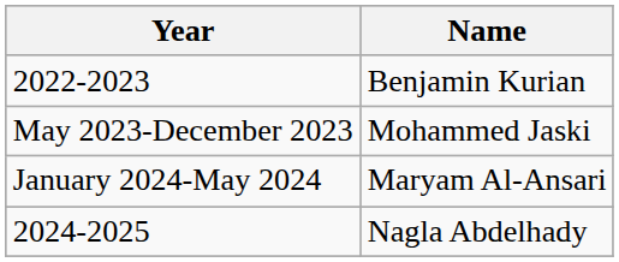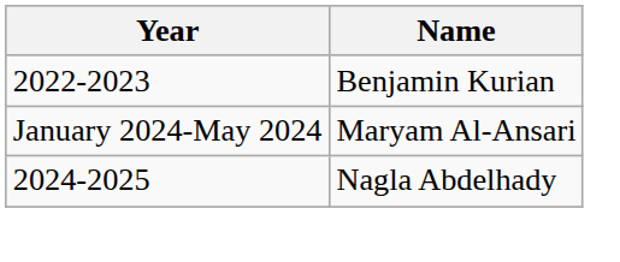 <table class="wikitable">
 <tr>
 <th>Year</th>
 <th>Name</th>
 </tr>
 <tr>
 <td>2022-2023</td>
 <td>Benjamin Kurian</td>
 </tr>
 <tr>
-<td>May 2023-December 2023</td>
-<td>Mohammed Jaski</td>
-</tr>
-<tr>
 <td>January 2024-May 2024</td>
 <td>Maryam Al-Ansari</td>
 </tr>
 <tr>
 <td>2024-2025</td>
 <td>Nagla Abdelhady</td>
 </tr>
 </table>
